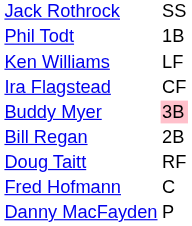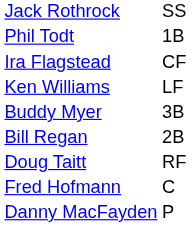 <table>
 <tr>
 <td><a href='#'>Jack Rothrock</a></td>
 <td>SS</td>
 </tr>
 <tr>
 <td><a href='#'>Phil Todt</a></td>
 <td>1B</td>
 </tr>
 <tr>
+<td><a href='#'>Ira Flagstead</a></td>
+<td>CF</td>
+</tr>
+<tr>
 <td><a href='#'>Ken Williams</a></td>
 <td>LF</td>
 </tr>
 <tr>
-<td><a href='#'>Ira Flagstead</a></td>
-<td>CF</td>
-</tr>
-<tr>
 <td><a href='#'>Buddy Myer</a></td>
-<td style="background: pink;">3B</td>
+<td>3B</td>
 </tr>
 <tr>
 <td><a href='#'>Bill Regan</a></td>
 <td>2B</td>
 </tr>
 <tr>
 <td><a href='#'>Doug Taitt</a></td>
 <td>RF</td>
 </tr>
 <tr>
 <td><a href='#'>Fred Hofmann</a></td>
 <td>C</td>
 </tr>
 <tr>
 <td><a href='#'>Danny MacFayden</a></td>
 <td>P</td>
 </tr>
 <tr>
 </tr>
 </table>
